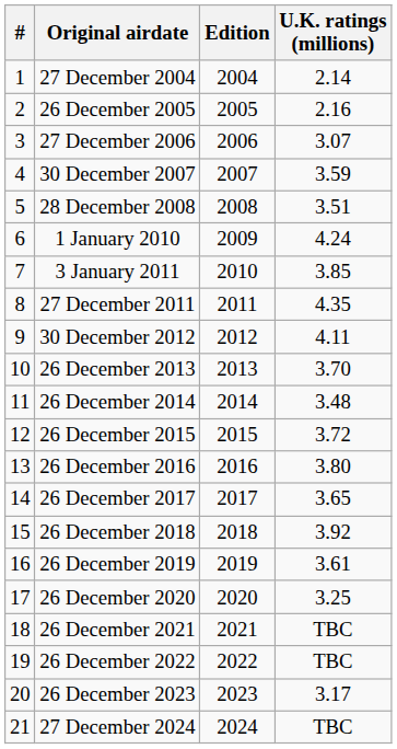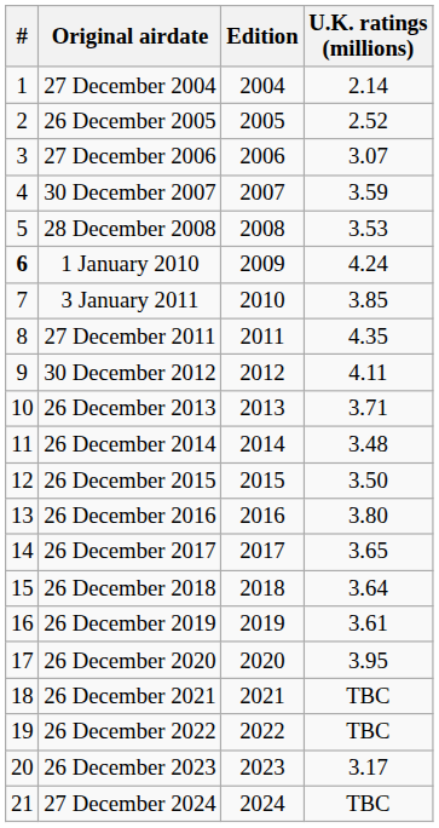 <table class="wikitable" style="text-align:center">
 <tr>
 <th>#</th>
 <th>Original airdate</th>
 <th>Edition</th>
 <th>U.K. ratings<br>(millions)</th>
 </tr>
 <tr>
 <td>1</td>
 <td>27 December 2004</td>
 <td>2004</td>
 <td>2.14</td>
 </tr>
 <tr>
 <td>2</td>
 <td>26 December 2005</td>
 <td>2005</td>
-<td>2.16</td>
+<td>2.52</td>
 </tr>
 <tr>
 <td>3</td>
 <td>27 December 2006</td>
 <td>2006</td>
 <td>3.07</td>
 </tr>
 <tr>
 <td>4</td>
 <td>30 December 2007</td>
 <td>2007</td>
 <td>3.59</td>
 </tr>
 <tr>
 <td>5</td>
 <td>28 December 2008</td>
 <td>2008</td>
-<td>3.51</td>
+<td>3.53</td>
 </tr>
 <tr>
-<td>6</td>
+<td><strong>6</strong></td>
 <td>1 January 2010</td>
 <td>2009</td>
 <td>4.24</td>
 </tr>
 <tr>
 <td>7</td>
 <td>3 January 2011</td>
 <td>2010</td>
 <td>3.85</td>
 </tr>
 <tr>
 <td>8</td>
 <td>27 December 2011</td>
 <td>2011</td>
 <td>4.35</td>
 </tr>
 <tr>
 <td>9</td>
 <td>30 December 2012</td>
 <td>2012</td>
 <td>4.11</td>
 </tr>
 <tr>
 <td>10</td>
 <td>26 December 2013</td>
 <td>2013</td>
-<td>3.70</td>
+<td>3.71</td>
 </tr>
 <tr>
 <td>11</td>
 <td>26 December 2014</td>
 <td>2014</td>
 <td>3.48</td>
 </tr>
 <tr>
 <td>12</td>
 <td>26 December 2015</td>
 <td>2015</td>
-<td>3.72</td>
+<td>3.50</td>
 </tr>
 <tr>
 <td>13</td>
 <td>26 December 2016</td>
 <td>2016</td>
 <td>3.80</td>
 </tr>
 <tr>
 <td>14</td>
 <td>26 December 2017</td>
 <td>2017</td>
 <td>3.65</td>
 </tr>
 <tr>
 <td>15</td>
 <td>26 December 2018</td>
 <td>2018</td>
-<td>3.92</td>
+<td>3.64</td>
 </tr>
 <tr>
 <td>16</td>
 <td>26 December 2019</td>
 <td>2019</td>
 <td>3.61</td>
 </tr>
 <tr>
 <td>17</td>
 <td>26 December 2020</td>
 <td>2020</td>
-<td>3.25</td>
+<td>3.95</td>
 </tr>
 <tr>
 <td>18</td>
 <td>26 December 2021</td>
 <td>2021</td>
 <td>TBC</td>
 </tr>
 <tr>
 <td>19</td>
 <td>26 December 2022</td>
 <td>2022</td>
 <td>TBC</td>
 </tr>
 <tr>
 <td>20</td>
 <td>26 December 2023</td>
 <td>2023</td>
 <td>3.17</td>
 </tr>
 <tr>
 <td>21</td>
 <td>27 December 2024</td>
 <td>2024</td>
 <td>TBC</td>
 </tr>
 </table>
